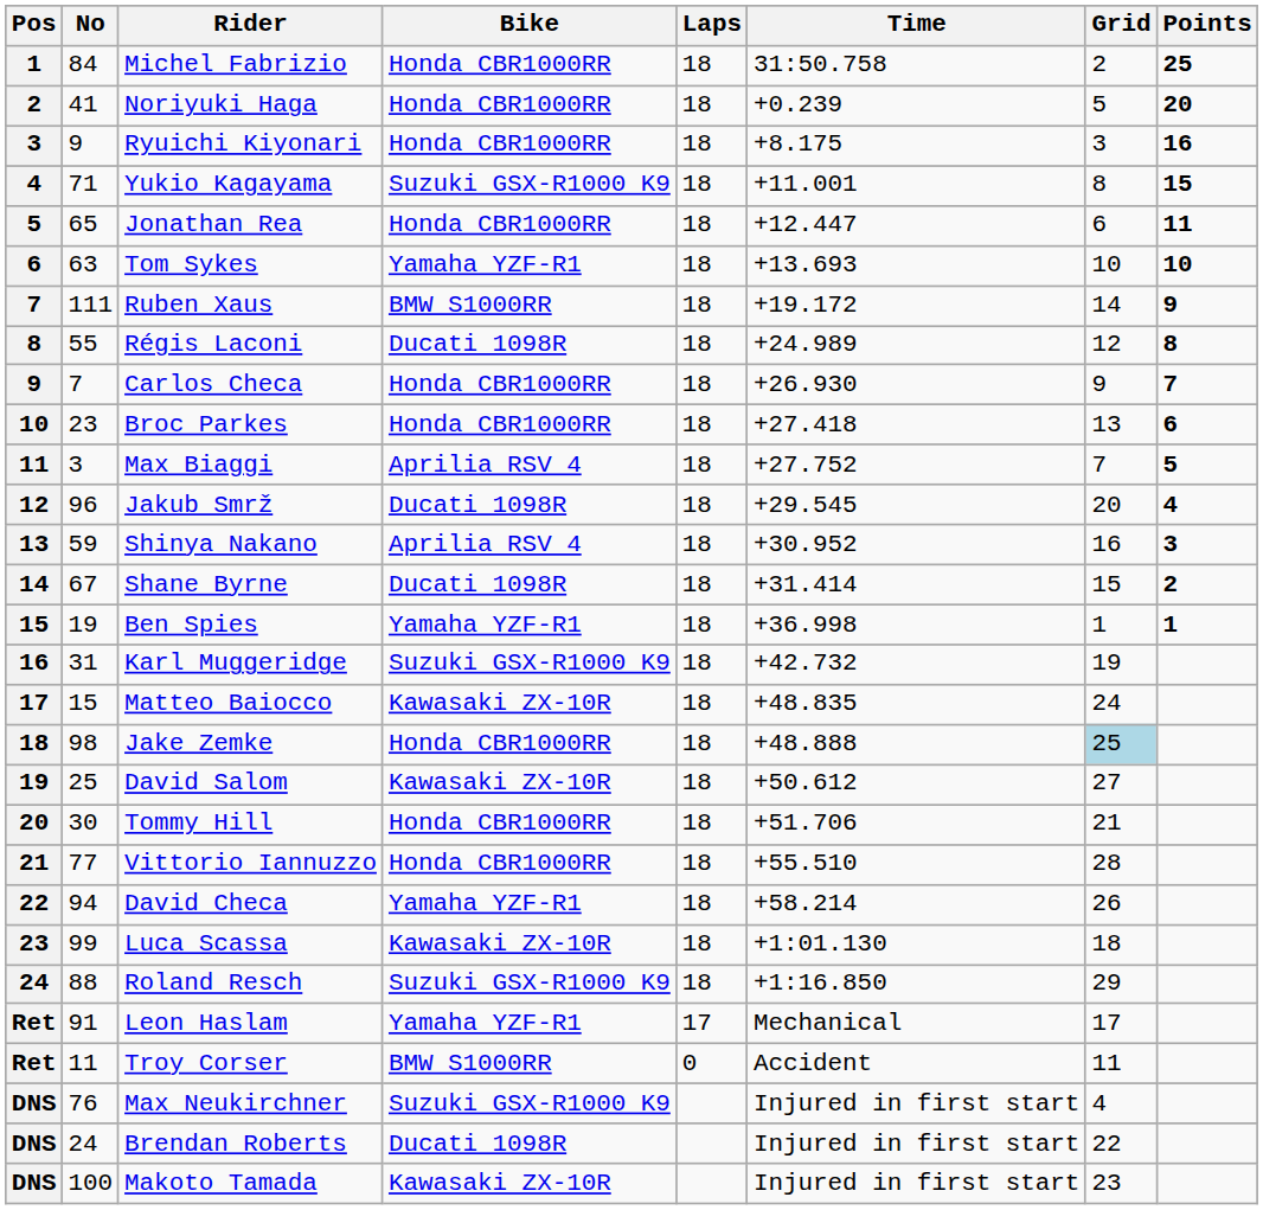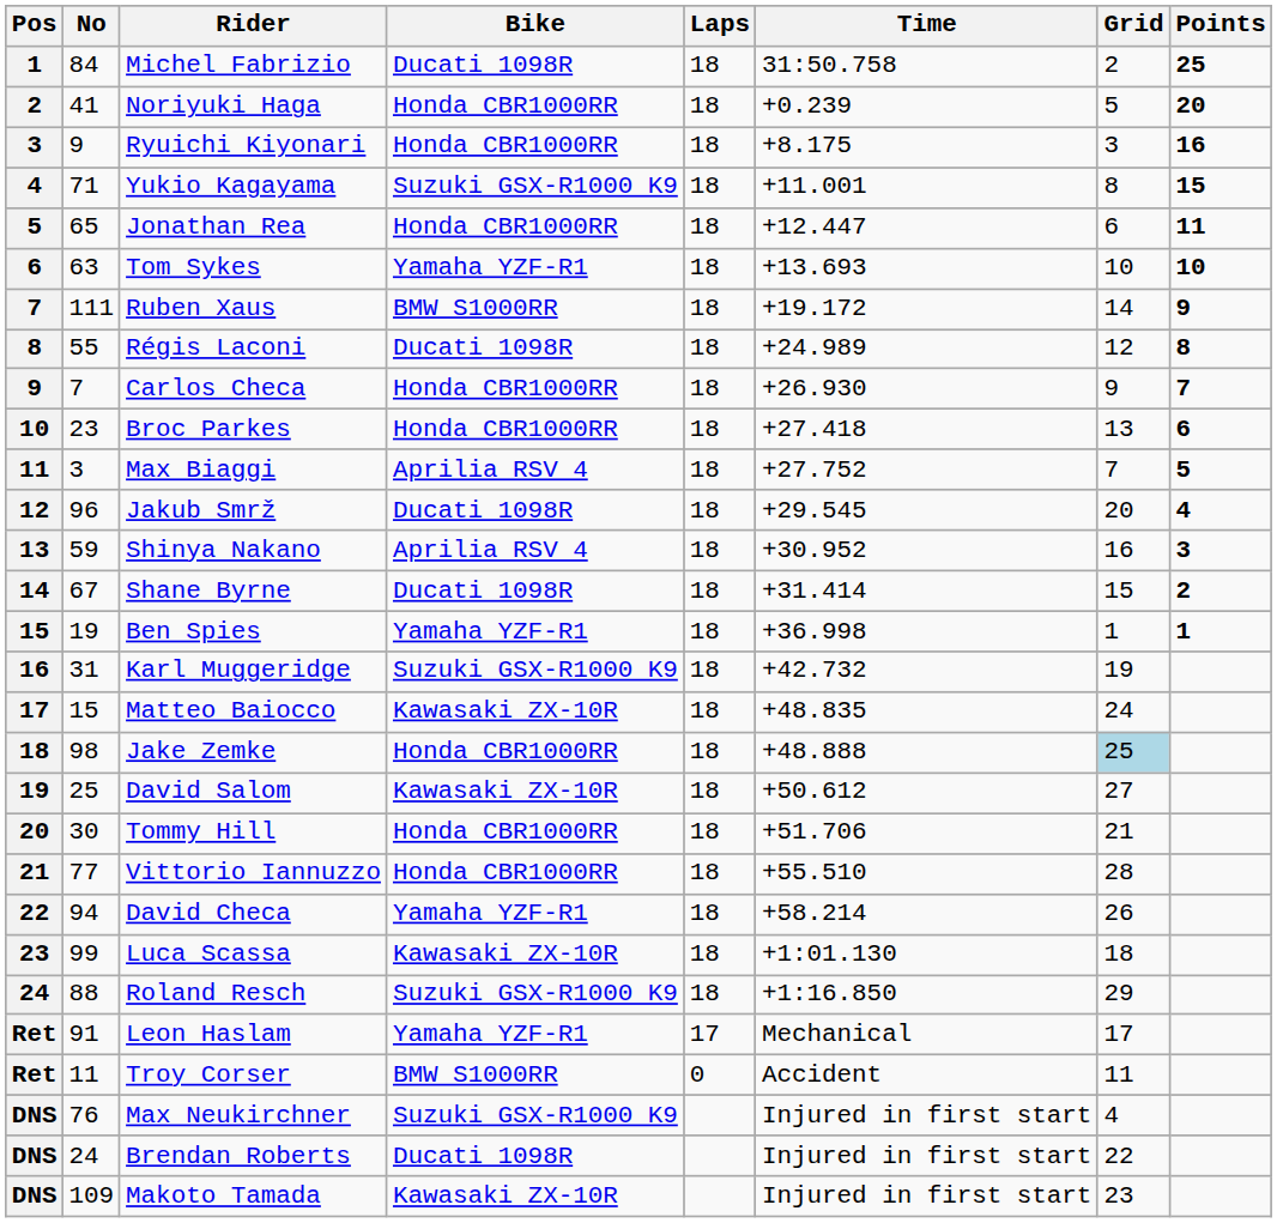 <table class="wikitable" style="font-size: 95%;">
 <tr>
 <th>Pos</th>
 <th>No</th>
 <th>Rider</th>
 <th>Bike</th>
 <th>Laps</th>
 <th>Time</th>
 <th>Grid</th>
 <th>Points</th>
 </tr>
 <tr>
 <th>1</th>
 <td>84</td>
 <td> <a href='#'>Michel Fabrizio</a></td>
-<td><a href='#'>Honda CBR1000RR</a></td>
+<td><a href='#'>Ducati 1098R</a></td>
 <td>18</td>
 <td>31:50.758</td>
 <td>2</td>
 <td><strong>25</strong></td>
 </tr>
 <tr>
 <th>2</th>
 <td>41</td>
 <td> <a href='#'>Noriyuki Haga</a></td>
 <td><a href='#'>Honda CBR1000RR</a></td>
 <td>18</td>
 <td>+0.239</td>
 <td>5</td>
 <td><strong>20</strong></td>
 </tr>
 <tr>
 <th>3</th>
 <td>9</td>
 <td> <a href='#'>Ryuichi Kiyonari</a></td>
 <td><a href='#'>Honda CBR1000RR</a></td>
 <td>18</td>
 <td>+8.175</td>
 <td>3</td>
 <td><strong>16</strong></td>
 </tr>
 <tr>
 <th>4</th>
 <td>71</td>
 <td> <a href='#'>Yukio Kagayama</a></td>
 <td><a href='#'>Suzuki GSX-R1000 K9</a></td>
 <td>18</td>
 <td>+11.001</td>
 <td>8</td>
 <td><strong>15</strong></td>
 </tr>
 <tr>
 <th>5</th>
 <td>65</td>
 <td> <a href='#'>Jonathan Rea</a></td>
 <td><a href='#'>Honda CBR1000RR</a></td>
 <td>18</td>
 <td>+12.447</td>
 <td>6</td>
 <td><strong>11</strong></td>
 </tr>
 <tr>
 <th>6</th>
 <td>63</td>
 <td> <a href='#'>Tom Sykes</a></td>
 <td><a href='#'>Yamaha YZF-R1</a></td>
 <td>18</td>
 <td>+13.693</td>
 <td>10</td>
 <td><strong>10</strong></td>
 </tr>
 <tr>
 <th>7</th>
 <td>111</td>
 <td> <a href='#'>Ruben Xaus</a></td>
 <td><a href='#'>BMW S1000RR</a></td>
 <td>18</td>
 <td>+19.172</td>
 <td>14</td>
 <td><strong>9</strong></td>
 </tr>
 <tr>
 <th>8</th>
 <td>55</td>
 <td> <a href='#'>Régis Laconi</a></td>
 <td><a href='#'>Ducati 1098R</a></td>
 <td>18</td>
 <td>+24.989</td>
 <td>12</td>
 <td><strong>8</strong></td>
 </tr>
 <tr>
 <th>9</th>
 <td>7</td>
 <td> <a href='#'>Carlos Checa</a></td>
 <td><a href='#'>Honda CBR1000RR</a></td>
 <td>18</td>
 <td>+26.930</td>
 <td>9</td>
 <td><strong>7</strong></td>
 </tr>
 <tr>
 <th>10</th>
 <td>23</td>
 <td> <a href='#'>Broc Parkes</a></td>
 <td><a href='#'>Honda CBR1000RR</a></td>
 <td>18</td>
 <td>+27.418</td>
 <td>13</td>
 <td><strong>6</strong></td>
 </tr>
 <tr>
 <th>11</th>
 <td>3</td>
 <td> <a href='#'>Max Biaggi</a></td>
 <td><a href='#'>Aprilia RSV 4</a></td>
 <td>18</td>
 <td>+27.752</td>
 <td>7</td>
 <td><strong>5</strong></td>
 </tr>
 <tr>
 <th>12</th>
 <td>96</td>
 <td> <a href='#'>Jakub Smrž</a></td>
 <td><a href='#'>Ducati 1098R</a></td>
 <td>18</td>
 <td>+29.545</td>
 <td>20</td>
 <td><strong>4</strong></td>
 </tr>
 <tr>
 <th>13</th>
 <td>59</td>
 <td> <a href='#'>Shinya Nakano</a></td>
 <td><a href='#'>Aprilia RSV 4</a></td>
 <td>18</td>
 <td>+30.952</td>
 <td>16</td>
 <td><strong>3</strong></td>
 </tr>
 <tr>
 <th>14</th>
 <td>67</td>
 <td> <a href='#'>Shane Byrne</a></td>
 <td><a href='#'>Ducati 1098R</a></td>
 <td>18</td>
 <td>+31.414</td>
 <td>15</td>
 <td><strong>2</strong></td>
 </tr>
 <tr>
 <th>15</th>
 <td>19</td>
 <td> <a href='#'>Ben Spies</a></td>
 <td><a href='#'>Yamaha YZF-R1</a></td>
 <td>18</td>
 <td>+36.998</td>
 <td>1</td>
 <td><strong>1</strong></td>
 </tr>
 <tr>
 <th>16</th>
 <td>31</td>
 <td> <a href='#'>Karl Muggeridge</a></td>
 <td><a href='#'>Suzuki GSX-R1000 K9</a></td>
 <td>18</td>
 <td>+42.732</td>
 <td>19</td>
 <td></td>
 </tr>
 <tr>
 <th>17</th>
 <td>15</td>
 <td> <a href='#'>Matteo Baiocco</a></td>
 <td><a href='#'>Kawasaki ZX-10R</a></td>
 <td>18</td>
 <td>+48.835</td>
 <td>24</td>
 <td></td>
 </tr>
 <tr>
 <th>18</th>
 <td>98</td>
 <td> <a href='#'>Jake Zemke</a></td>
 <td><a href='#'>Honda CBR1000RR</a></td>
 <td>18</td>
 <td>+48.888</td>
 <td style="background: lightblue;">25</td>
 <td></td>
 </tr>
 <tr>
 <th>19</th>
 <td>25</td>
 <td> <a href='#'>David Salom</a></td>
 <td><a href='#'>Kawasaki ZX-10R</a></td>
 <td>18</td>
 <td>+50.612</td>
 <td>27</td>
 <td></td>
 </tr>
 <tr>
 <th>20</th>
 <td>30</td>
 <td> <a href='#'>Tommy Hill</a></td>
 <td><a href='#'>Honda CBR1000RR</a></td>
 <td>18</td>
 <td>+51.706</td>
 <td>21</td>
 <td></td>
 </tr>
 <tr>
 <th>21</th>
 <td>77</td>
 <td> <a href='#'>Vittorio Iannuzzo</a></td>
 <td><a href='#'>Honda CBR1000RR</a></td>
 <td>18</td>
 <td>+55.510</td>
 <td>28</td>
 <td></td>
 </tr>
 <tr>
 <th>22</th>
 <td>94</td>
 <td> <a href='#'>David Checa</a></td>
 <td><a href='#'>Yamaha YZF-R1</a></td>
 <td>18</td>
 <td>+58.214</td>
 <td>26</td>
 <td></td>
 </tr>
 <tr>
 <th>23</th>
 <td>99</td>
 <td> <a href='#'>Luca Scassa</a></td>
 <td><a href='#'>Kawasaki ZX-10R</a></td>
 <td>18</td>
 <td>+1:01.130</td>
 <td>18</td>
 <td></td>
 </tr>
 <tr>
 <th>24</th>
 <td>88</td>
 <td> <a href='#'>Roland Resch</a></td>
 <td><a href='#'>Suzuki GSX-R1000 K9</a></td>
 <td>18</td>
 <td>+1:16.850</td>
 <td>29</td>
 <td></td>
 </tr>
 <tr>
 <th>Ret</th>
 <td>91</td>
 <td> <a href='#'>Leon Haslam</a></td>
 <td><a href='#'>Yamaha YZF-R1</a></td>
 <td>17</td>
 <td>Mechanical</td>
 <td>17</td>
 <td></td>
 </tr>
 <tr>
 <th>Ret</th>
 <td>11</td>
 <td> <a href='#'>Troy Corser</a></td>
 <td><a href='#'>BMW S1000RR</a></td>
 <td>0</td>
 <td>Accident</td>
 <td>11</td>
 <td></td>
 </tr>
 <tr>
 <th>DNS</th>
 <td>76</td>
 <td> <a href='#'>Max Neukirchner</a></td>
 <td><a href='#'>Suzuki GSX-R1000 K9</a></td>
 <td></td>
 <td>Injured in first start</td>
 <td>4</td>
 <td></td>
 </tr>
 <tr>
 <th>DNS</th>
 <td>24</td>
 <td> <a href='#'>Brendan Roberts</a></td>
 <td><a href='#'>Ducati 1098R</a></td>
 <td></td>
 <td>Injured in first start</td>
 <td>22</td>
 <td></td>
 </tr>
 <tr>
 <th>DNS</th>
-<td>100</td>
+<td>109</td>
 <td> <a href='#'>Makoto Tamada</a></td>
 <td><a href='#'>Kawasaki ZX-10R</a></td>
 <td></td>
 <td>Injured in first start</td>
 <td>23</td>
 <td></td>
 </tr>
 </table>
